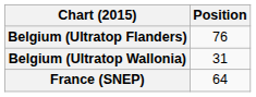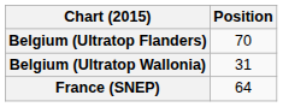 <table class="wikitable sortable plainrowheaders" style="text-align:center">
 <tr>
 <th>Chart (2015)</th>
 <th>Position</th>
 </tr>
 <tr>
 <th scope="row">Belgium (Ultratop Flanders)</th>
-<td>76</td>
+<td>70</td>
 </tr>
 <tr>
 <th scope="row">Belgium (Ultratop Wallonia)</th>
 <td>31</td>
 </tr>
 <tr>
 <th scope="row">France (SNEP)</th>
 <td>64</td>
 </tr>
 </table>
